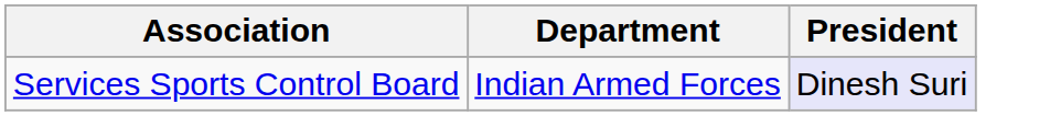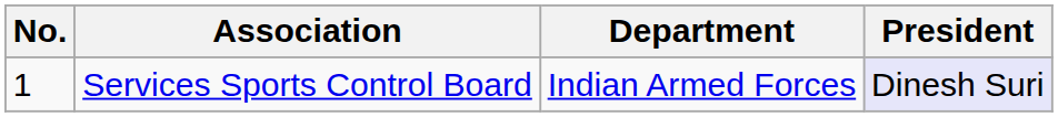 <table class="wikitable sortable">
 <tr>
+<th>No.</th>
 <th>Association</th>
 <th>Department</th>
 <th>President</th>
 </tr>
 <tr>
+<td>1</td>
 <td><a href='#'>Services Sports Control Board</a></td>
 <td><a href='#'>Indian Armed Forces</a></td>
 <td style="background: lavender;">Dinesh Suri</td>
 </tr>
 </table>
